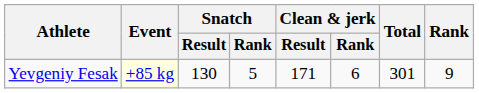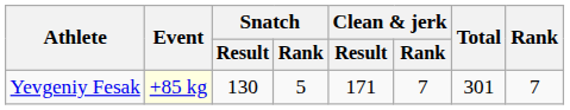 <table class="wikitable" style="font-size:90%">
 <tr>
 <th rowspan="2">Athlete</th>
 <th rowspan="2">Event</th>
 <th colspan="2">Snatch</th>
 <th colspan="2">Clean & jerk</th>
 <th rowspan="2">Total</th>
 <th rowspan="2">Rank</th>
 </tr>
 <tr style="font-size:95%">
 <th>Result</th>
 <th>Rank</th>
 <th>Result</th>
 <th>Rank</th>
 </tr>
 <tr align=center>
 <td align=left><a href='#'>Yevgeniy Fesak</a></td>
 <td align=left style="background: lightyellow;"><a href='#'>+85 kg</a></td>
 <td>130</td>
 <td>5</td>
 <td>171</td>
-<td>6</td>
+<td>7</td>
 <td>301</td>
-<td>9</td>
+<td>7</td>
 </tr>
 </table>
